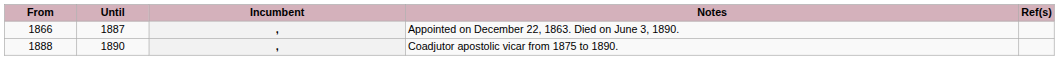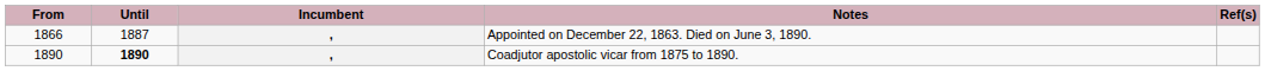 <table class="wikitable sortable plainrowheaders" style="text-align:center;">
 <tr>
 <th scope="col" style="background-color: #D4B1BB; width: 7%">From</th>
 <th scope="col" style="background-color: #D4B1BB; width: 7%">Until</th>
 <th scope="col" style="background-color: #D4B1BB; width: 25%">Incumbent</th>
 <th scope="col" style="background-color: #D4B1BB; width: 60%" class="unsortable">Notes</th>
 <th scope="col" style="background-color: #D4B1BB" class="unsortable">Ref(s)</th>
 </tr>
 <tr>
 <td>1866</td>
 <td>1887</td>
 <th scope="row">, </th>
 <td style="text-align:left">Appointed on December 22, 1863.  Died on June 3, 1890.</td>
 <td></td>
 </tr>
 <tr>
-<td>1888</td>
 <td>1890</td>
+<td><strong>1890</strong></td>
 <th scope="row">, </th>
 <td style="text-align:left">Coadjutor apostolic vicar from 1875 to 1890.</td>
 <td></td>
 </tr>
 </table>
